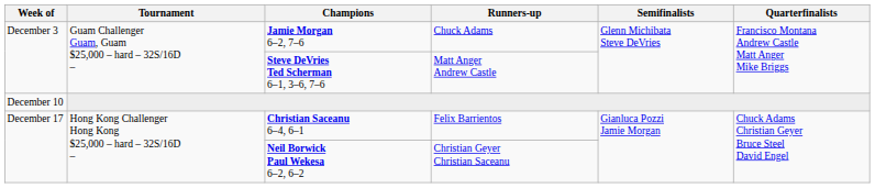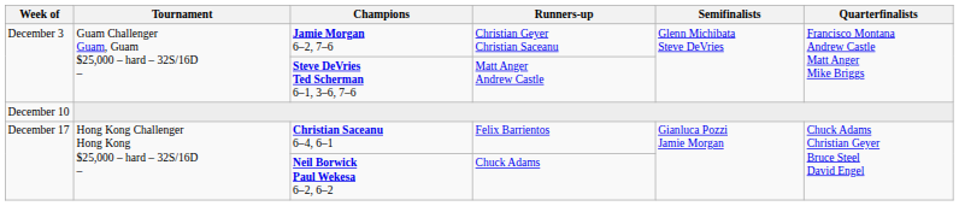 <table class="wikitable" style="font-size:85%;">
 <tr>
 <th width="75">Week of</th>
 <th width="250">Tournament</th>
 <th width="210">Champions</th>
 <th width="210">Runners-up</th>
 <th width="170">Semifinalists</th>
 <th width="170">Quarterfinalists</th>
 </tr>
 <tr valign="top">
 <td rowspan="2">December 3</td>
 <td rowspan="2">Guam Challenger<br> <a href='#'>Guam</a>, Guam<br>$25,000 – hard – 32S/16D<br>  – </td>
 <td> <strong><a href='#'>Jamie Morgan</a></strong> <br>6–2, 7–6</td>
-<td> <a href='#'>Chuck Adams</a></td>
+<td> <a href='#'>Christian Geyer</a><br>  <a href='#'>Christian Saceanu</a></td>
 <td rowspan="2"> <a href='#'>Glenn Michibata</a> <br>  <a href='#'>Steve DeVries</a></td>
 <td rowspan="2"> <a href='#'>Francisco Montana</a> <br> <a href='#'>Andrew Castle</a> <br> <a href='#'>Matt Anger</a> <br>  <a href='#'>Mike Briggs</a></td>
 </tr>
 <tr valign="top">
 <td> <strong><a href='#'>Steve DeVries</a></strong> <br> <strong><a href='#'>Ted Scherman</a></strong><br> 6–1, 3–6, 7–6</td>
 <td> <a href='#'>Matt Anger</a><br>  <a href='#'>Andrew Castle</a></td>
 </tr>
 <tr valign="top">
 <td rowspan="1">December 10</td>
 <td colspan="5" bgcolor="#ededed"></td>
 </tr>
 <tr valign="top">
 <td rowspan="2">December 17</td>
 <td rowspan="2">Hong Kong Challenger<br> Hong Kong<br>$25,000 – hard – 32S/16D<br>  – </td>
 <td> <strong><a href='#'>Christian Saceanu</a></strong> <br>6–4, 6–1</td>
 <td> <a href='#'>Felix Barrientos</a></td>
 <td rowspan="2"> <a href='#'>Gianluca Pozzi</a> <br>  <a href='#'>Jamie Morgan</a></td>
 <td rowspan="2"> <a href='#'>Chuck Adams</a> <br> <a href='#'>Christian Geyer</a> <br> <a href='#'>Bruce Steel</a> <br>  <a href='#'>David Engel</a></td>
 </tr>
 <tr valign="top">
 <td> <strong><a href='#'>Neil Borwick</a></strong> <br> <strong><a href='#'>Paul Wekesa</a></strong><br> 6–2, 6–2</td>
-<td> <a href='#'>Christian Geyer</a><br>  <a href='#'>Christian Saceanu</a></td>
+<td> <a href='#'>Chuck Adams</a></td>
 </tr>
 </table>
